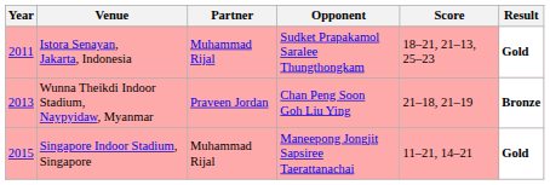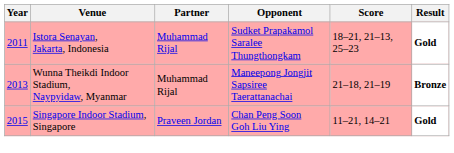 <table class="sortable wikitable" style="font-size: 90%">
 <tr>
 <th>Year</th>
 <th>Venue</th>
 <th>Partner</th>
 <th>Opponent</th>
 <th>Score</th>
 <th>Result</th>
 </tr>
 <tr style="background:#FFAAAA">
 <td align="center"><a href='#'>2011</a></td>
 <td align="left"><a href='#'>Istora Senayan</a>,<br><a href='#'>Jakarta</a>, Indonesia</td>
 <td align="left"> <a href='#'>Muhammad Rijal</a></td>
 <td align="left"> <a href='#'>Sudket Prapakamol</a><br> <a href='#'>Saralee Thungthongkam</a></td>
 <td align="left">18–21, 21–13, 25–23</td>
 <td style="text-align:left; background:white"> <strong>Gold</strong></td>
 </tr>
 <tr style="background:#FFAAAA">
 <td align="center"><a href='#'>2013</a></td>
 <td align="left">Wunna Theikdi Indoor Stadium,<br><a href='#'>Naypyidaw</a>, Myanmar</td>
-<td align="left"> <a href='#'>Praveen Jordan</a></td>
-<td align="left"> <a href='#'>Chan Peng Soon</a><br> <a href='#'>Goh Liu Ying</a></td>
+<td align="left"> Muhammad Rijal</td>
+<td align="left"> <a href='#'>Maneepong Jongjit</a><br> <a href='#'>Sapsiree Taerattanachai</a></td>
 <td align="left">21–18, 21–19</td>
 <td style="text-align:left; background:white"> <strong>Bronze</strong></td>
 </tr>
 <tr style="background:#FFAAAA">
 <td align="center"><a href='#'>2015</a></td>
 <td align="left"><a href='#'>Singapore Indoor Stadium</a>,<br>Singapore</td>
-<td align="left"> Muhammad Rijal</td>
-<td align="left"> <a href='#'>Maneepong Jongjit</a><br> <a href='#'>Sapsiree Taerattanachai</a></td>
+<td align="left"> <a href='#'>Praveen Jordan</a></td>
+<td align="left"> <a href='#'>Chan Peng Soon</a><br> <a href='#'>Goh Liu Ying</a></td>
 <td align="left">11–21, 14–21</td>
 <td style="text-align:left; background:white"> <strong>Gold</strong></td>
 </tr>
 </table>
